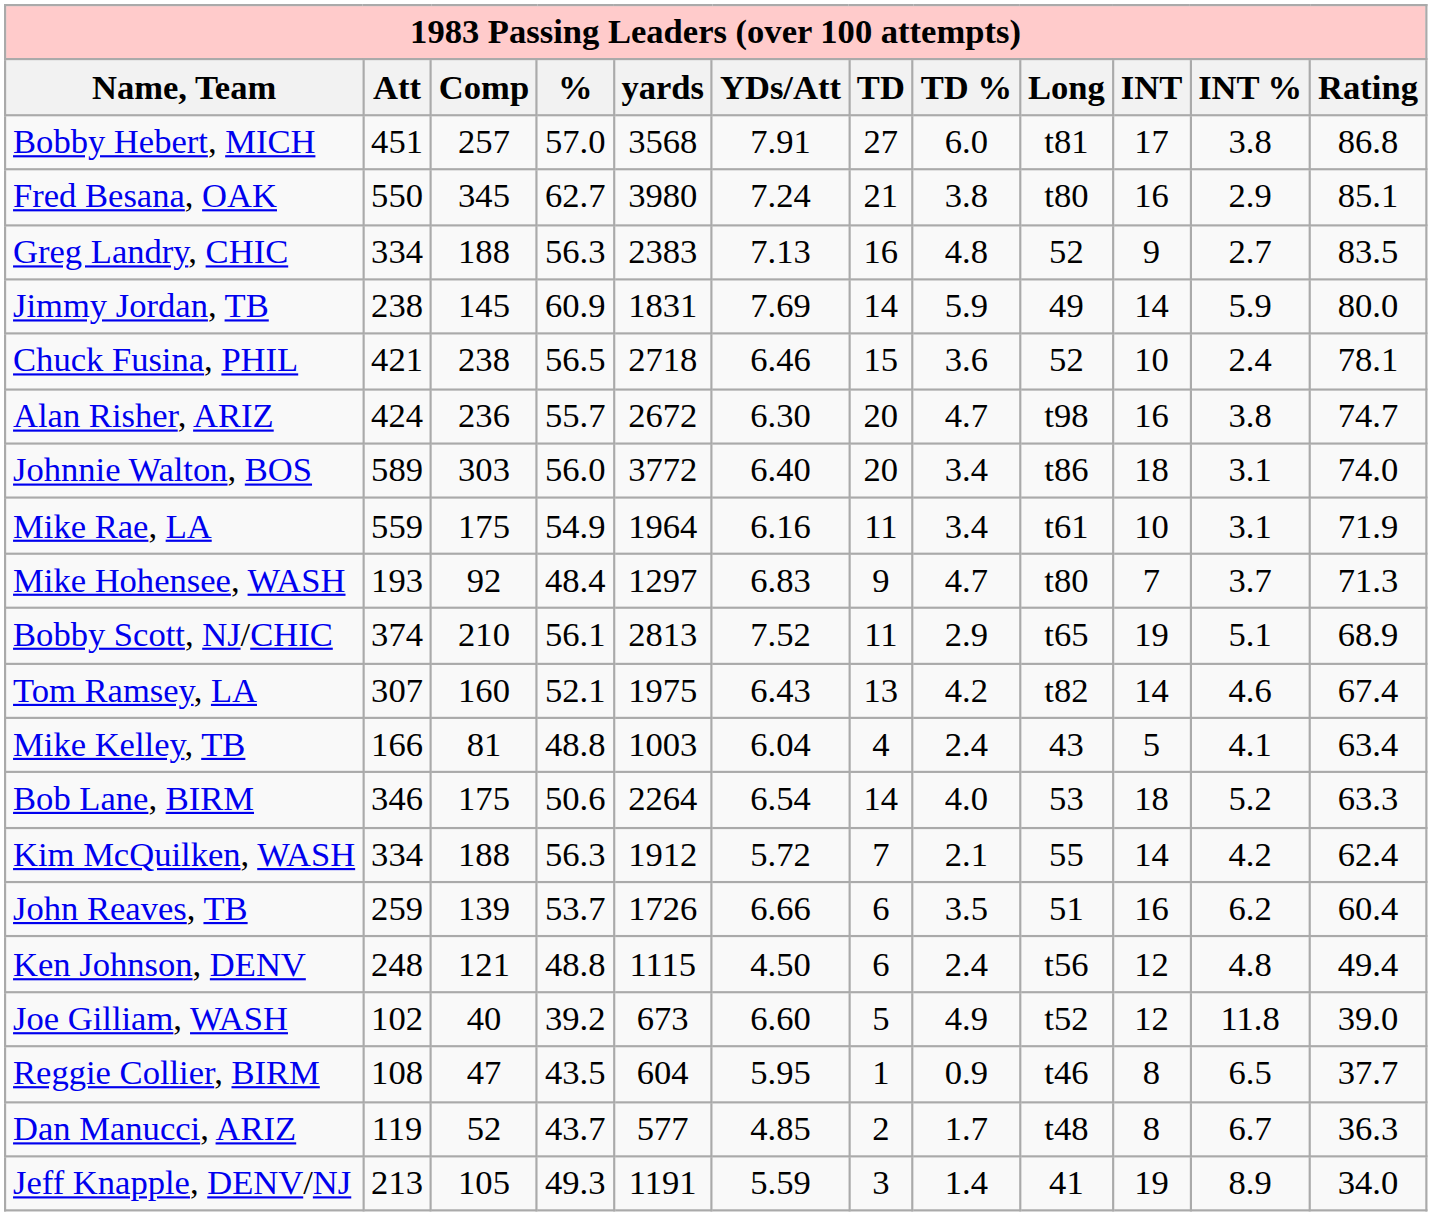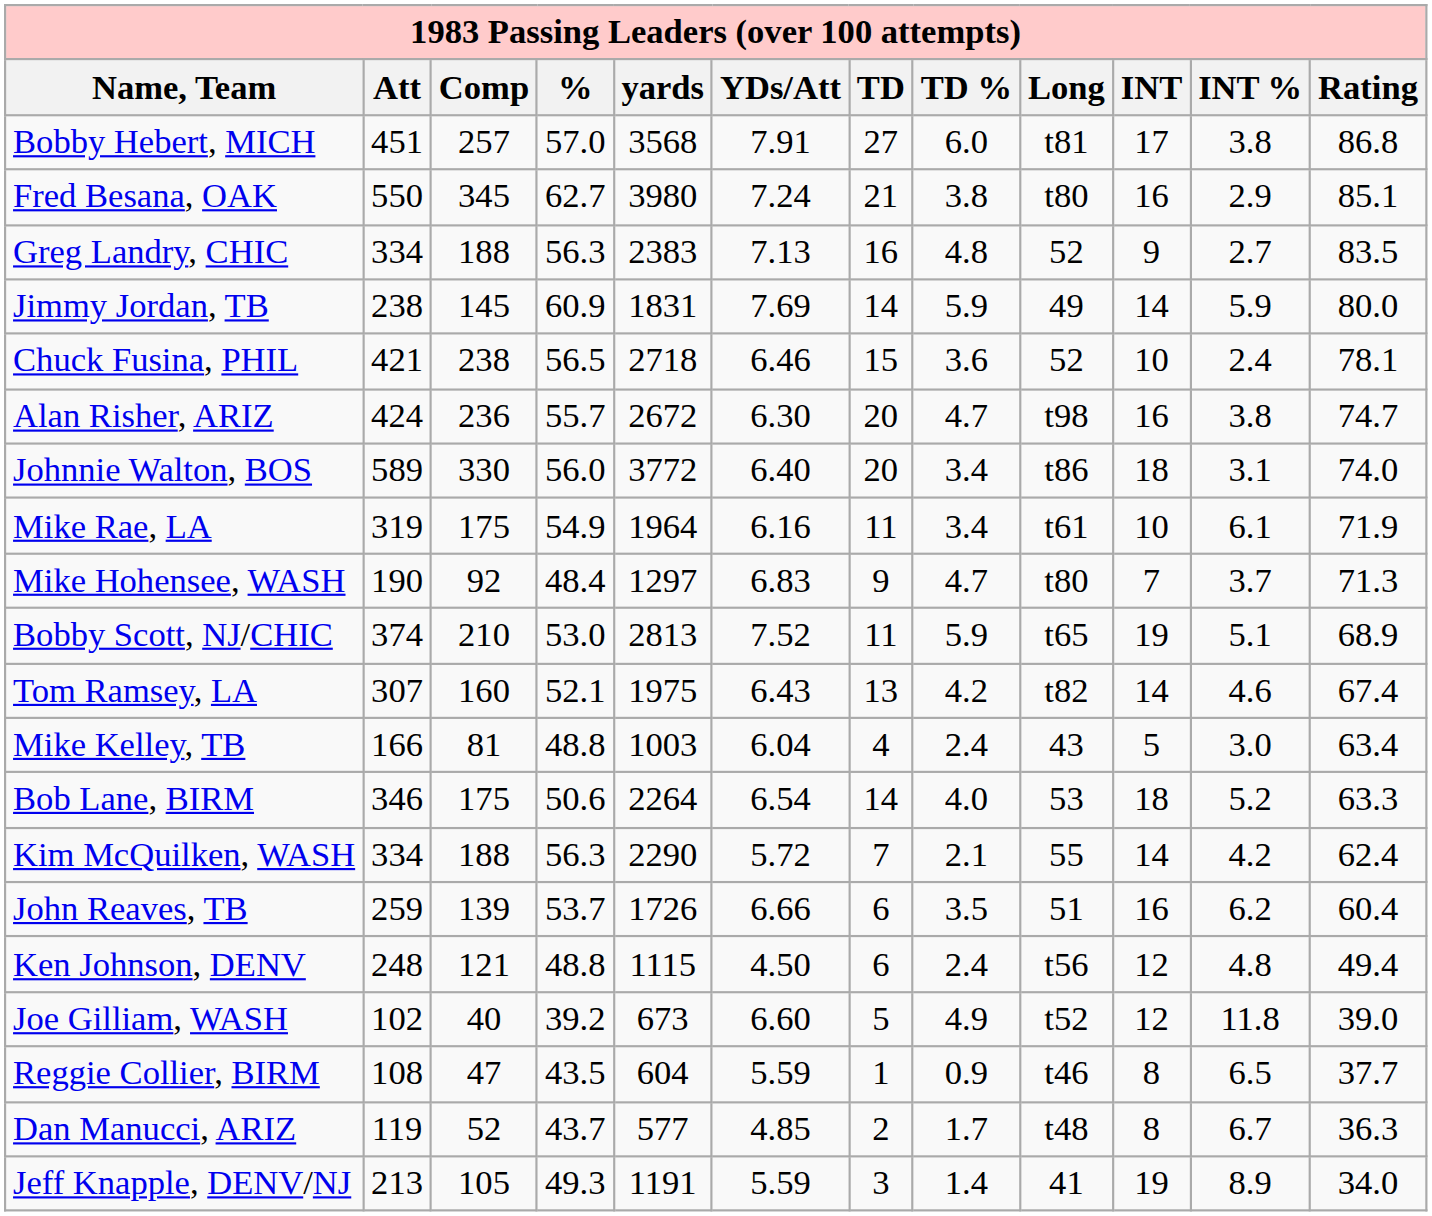 <table class="wikitable">
 <tr style="background:#ffcbcb;">
 <td colspan="12" style="text-align:center;"><strong>1983 Passing Leaders (over 100 attempts)</strong></td>
 </tr>
 <tr style="background:#efefef;">
 <th>Name, Team</th>
 <th>Att</th>
 <th>Comp</th>
 <th>%</th>
 <th>yards</th>
 <th>YDs/Att</th>
 <th>TD</th>
 <th>TD %</th>
 <th>Long</th>
 <th>INT</th>
 <th>INT %</th>
 <th>Rating</th>
 </tr>
 <tr style="text-align:center;">
 <td align="left"><a href='#'>Bobby Hebert</a>, <a href='#'>MICH</a></td>
 <td>451</td>
 <td>257</td>
 <td>57.0</td>
 <td>3568</td>
 <td>7.91</td>
 <td>27</td>
 <td>6.0</td>
 <td>t81</td>
 <td>17</td>
 <td>3.8</td>
 <td>86.8</td>
 </tr>
 <tr style="text-align:center;">
 <td align="left"><a href='#'>Fred Besana</a>, <a href='#'>OAK</a></td>
 <td>550</td>
 <td>345</td>
 <td>62.7</td>
 <td>3980</td>
 <td>7.24</td>
 <td>21</td>
 <td>3.8</td>
 <td>t80</td>
 <td>16</td>
 <td>2.9</td>
 <td>85.1</td>
 </tr>
 <tr style="text-align:center;">
 <td align="left"><a href='#'>Greg Landry</a>, <a href='#'>CHIC</a></td>
 <td>334</td>
 <td>188</td>
 <td>56.3</td>
 <td>2383</td>
 <td>7.13</td>
 <td>16</td>
 <td>4.8</td>
 <td>52</td>
 <td>9</td>
 <td>2.7</td>
 <td>83.5</td>
 </tr>
 <tr style="text-align:center;">
 <td align="left"><a href='#'>Jimmy Jordan</a>, <a href='#'>TB</a></td>
 <td>238</td>
 <td>145</td>
 <td>60.9</td>
 <td>1831</td>
 <td>7.69</td>
 <td>14</td>
 <td>5.9</td>
 <td>49</td>
 <td>14</td>
 <td>5.9</td>
 <td>80.0</td>
 </tr>
 <tr style="text-align:center;">
 <td align="left"><a href='#'>Chuck Fusina</a>, <a href='#'>PHIL</a></td>
 <td>421</td>
 <td>238</td>
 <td>56.5</td>
 <td>2718</td>
 <td>6.46</td>
 <td>15</td>
 <td>3.6</td>
 <td>52</td>
 <td>10</td>
 <td>2.4</td>
 <td>78.1</td>
 </tr>
 <tr style="text-align:center;">
 <td align="left"><a href='#'>Alan Risher</a>, <a href='#'>ARIZ</a></td>
 <td>424</td>
 <td>236</td>
 <td>55.7</td>
 <td>2672</td>
 <td>6.30</td>
 <td>20</td>
 <td>4.7</td>
 <td>t98</td>
 <td>16</td>
 <td>3.8</td>
 <td>74.7</td>
 </tr>
 <tr style="text-align:center;">
 <td align="left"><a href='#'>Johnnie Walton</a>, <a href='#'>BOS</a></td>
 <td>589</td>
-<td>303</td>
+<td>330</td>
 <td>56.0</td>
 <td>3772</td>
 <td>6.40</td>
 <td>20</td>
 <td>3.4</td>
 <td>t86</td>
 <td>18</td>
 <td>3.1</td>
 <td>74.0</td>
 </tr>
 <tr style="text-align:center;">
 <td align="left"><a href='#'>Mike Rae</a>, <a href='#'>LA</a></td>
-<td>559</td>
+<td>319</td>
 <td>175</td>
 <td>54.9</td>
 <td>1964</td>
 <td>6.16</td>
 <td>11</td>
 <td>3.4</td>
 <td>t61</td>
 <td>10</td>
-<td>3.1</td>
+<td>6.1</td>
 <td>71.9</td>
 </tr>
 <tr style="text-align:center;">
 <td align="left"><a href='#'>Mike Hohensee</a>, <a href='#'>WASH</a></td>
-<td>193</td>
+<td>190</td>
 <td>92</td>
 <td>48.4</td>
 <td>1297</td>
 <td>6.83</td>
 <td>9</td>
 <td>4.7</td>
 <td>t80</td>
 <td>7</td>
 <td>3.7</td>
 <td>71.3</td>
 </tr>
 <tr style="text-align:center;">
 <td align="left"><a href='#'>Bobby Scott</a>, <a href='#'>NJ</a>/<a href='#'>CHIC</a></td>
 <td>374</td>
 <td>210</td>
-<td>56.1</td>
+<td>53.0</td>
 <td>2813</td>
 <td>7.52</td>
 <td>11</td>
-<td>2.9</td>
+<td>5.9</td>
 <td>t65</td>
 <td>19</td>
 <td>5.1</td>
 <td>68.9</td>
 </tr>
 <tr style="text-align:center;">
 <td align="left"><a href='#'>Tom Ramsey</a>, <a href='#'>LA</a></td>
 <td>307</td>
 <td>160</td>
 <td>52.1</td>
 <td>1975</td>
 <td>6.43</td>
 <td>13</td>
 <td>4.2</td>
 <td>t82</td>
 <td>14</td>
 <td>4.6</td>
 <td>67.4</td>
 </tr>
 <tr style="text-align:center;">
 <td align="left"><a href='#'>Mike Kelley</a>, <a href='#'>TB</a></td>
 <td>166</td>
 <td>81</td>
 <td>48.8</td>
 <td>1003</td>
 <td>6.04</td>
 <td>4</td>
 <td>2.4</td>
 <td>43</td>
 <td>5</td>
-<td>4.1</td>
+<td>3.0</td>
 <td>63.4</td>
 </tr>
 <tr style="text-align:center;">
 <td align="left"><a href='#'>Bob Lane</a>, <a href='#'>BIRM</a></td>
 <td>346</td>
 <td>175</td>
 <td>50.6</td>
 <td>2264</td>
 <td>6.54</td>
 <td>14</td>
 <td>4.0</td>
 <td>53</td>
 <td>18</td>
 <td>5.2</td>
 <td>63.3</td>
 </tr>
 <tr style="text-align:center;">
 <td align="left"><a href='#'>Kim McQuilken</a>, <a href='#'>WASH</a></td>
 <td>334</td>
 <td>188</td>
 <td>56.3</td>
-<td>1912</td>
+<td>2290</td>
 <td>5.72</td>
 <td>7</td>
 <td>2.1</td>
 <td>55</td>
 <td>14</td>
 <td>4.2</td>
 <td>62.4</td>
 </tr>
 <tr style="text-align:center;">
 <td align="left"><a href='#'>John Reaves</a>, <a href='#'>TB</a></td>
 <td>259</td>
 <td>139</td>
 <td>53.7</td>
 <td>1726</td>
 <td>6.66</td>
 <td>6</td>
 <td>3.5</td>
 <td>51</td>
 <td>16</td>
 <td>6.2</td>
 <td>60.4</td>
 </tr>
 <tr style="text-align:center;">
 <td align="left"><a href='#'>Ken Johnson</a>, <a href='#'>DENV</a></td>
 <td>248</td>
 <td>121</td>
 <td>48.8</td>
 <td>1115</td>
 <td>4.50</td>
 <td>6</td>
 <td>2.4</td>
 <td>t56</td>
 <td>12</td>
 <td>4.8</td>
 <td>49.4</td>
 </tr>
 <tr style="text-align:center;">
 <td align="left"><a href='#'>Joe Gilliam</a>, <a href='#'>WASH</a></td>
 <td>102</td>
 <td>40</td>
 <td>39.2</td>
 <td>673</td>
 <td>6.60</td>
 <td>5</td>
 <td>4.9</td>
 <td>t52</td>
 <td>12</td>
 <td>11.8</td>
 <td>39.0</td>
 </tr>
 <tr style="text-align:center;">
 <td align="left"><a href='#'>Reggie Collier</a>, <a href='#'>BIRM</a></td>
 <td>108</td>
 <td>47</td>
 <td>43.5</td>
 <td>604</td>
-<td>5.95</td>
+<td>5.59</td>
 <td>1</td>
 <td>0.9</td>
 <td>t46</td>
 <td>8</td>
 <td>6.5</td>
 <td>37.7</td>
 </tr>
 <tr style="text-align:center;">
 <td align="left"><a href='#'>Dan Manucci</a>, <a href='#'>ARIZ</a></td>
 <td>119</td>
 <td>52</td>
 <td>43.7</td>
 <td>577</td>
 <td>4.85</td>
 <td>2</td>
 <td>1.7</td>
 <td>t48</td>
 <td>8</td>
 <td>6.7</td>
 <td>36.3</td>
 </tr>
 <tr style="text-align:center;">
 <td align="left"><a href='#'>Jeff Knapple</a>, <a href='#'>DENV</a>/<a href='#'>NJ</a></td>
 <td>213</td>
 <td>105</td>
 <td>49.3</td>
 <td>1191</td>
 <td>5.59</td>
 <td>3</td>
 <td>1.4</td>
 <td>41</td>
 <td>19</td>
 <td>8.9</td>
 <td>34.0</td>
 </tr>
 </table>
